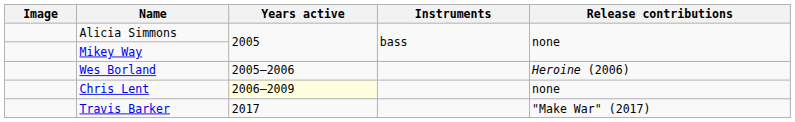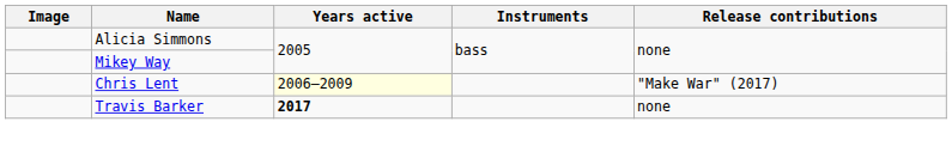 <table class="wikitable" width="100%" border="1">
 <tr>
 <th width="75">Image</th>
 <th width="165">Name</th>
 <th width="160">Years active</th>
 <th width="165">Instruments</th>
 <th>Release contributions</th>
 </tr>
 <tr>
 <td></td>
 <td>Alicia Simmons</td>
 <td rowspan="2">2005</td>
 <td rowspan="2">bass</td>
 <td rowspan="2">none</td>
 </tr>
 <tr>
 <td></td>
 <td><a href='#'>Mikey Way</a></td>
 </tr>
 <tr>
 <td></td>
-<td><a href='#'>Wes Borland</a></td>
-<td>2005–2006</td>
-<td></td>
-<td><em>Heroine</em> (2006)</td>
-</tr>
-<tr>
-<td></td>
 <td><a href='#'>Chris Lent</a></td>
 <td style="background: lightyellow;">2006–2009</td>
 <td></td>
-<td>none</td>
+<td>"Make War" (2017)</td>
 </tr>
 <tr>
 <td></td>
 <td><a href='#'>Travis Barker</a></td>
-<td>2017</td>
+<td><strong>2017</strong></td>
 <td></td>
-<td>"Make War" (2017)</td>
+<td>none</td>
 </tr>
 </table>
